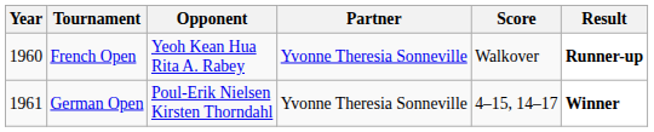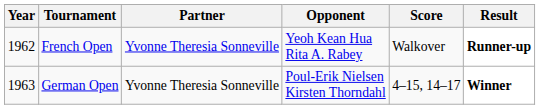 <table class="sortable wikitable" style="font-size: 90%;">
 <tr>
 <th>Year</th>
 <th>Tournament</th>
+<th>Partner</th>
 <th>Opponent</th>
-<th>Partner</th>
 <th>Score</th>
 <th>Result</th>
 </tr>
 <tr>
-<td align="center">1960</td>
+<td align="center">1962</td>
 <td align="left"><a href='#'>French Open</a></td>
+<td align="left"> <a href='#'>Yvonne Theresia Sonneville</a></td>
 <td align="left"> <a href='#'>Yeoh Kean Hua</a><br> <a href='#'>Rita A. Rabey</a></td>
-<td align="left"> <a href='#'>Yvonne Theresia Sonneville</a></td>
 <td align="left">Walkover</td>
 <td style="text-align:left; background:white"> <strong>Runner-up</strong></td>
 </tr>
 <tr>
-<td align="center">1961</td>
+<td align="center">1963</td>
 <td align="left"><a href='#'>German Open</a></td>
+<td align="left"> Yvonne Theresia Sonneville</td>
 <td align="left"> <a href='#'>Poul-Erik Nielsen</a><br> <a href='#'>Kirsten Thorndahl</a></td>
-<td align="left"> Yvonne Theresia Sonneville</td>
 <td align="left">4–15, 14–17</td>
 <td style="text-align:left; background:white"> <strong>Winner</strong></td>
 </tr>
 </table>
